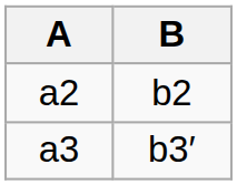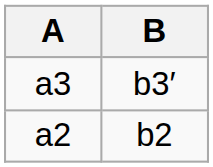 <table class="wikitable" style="float:left" width="100">
 <tr>
 <th>A</th>
 <th>B</th>
 </tr>
 <tr>
+<td align=center>a3</td>
+<td align=center>b3′</td>
+</tr>
+<tr>
 <td align=center>a2</td>
 <td align=center>b2</td>
 </tr>
-<tr>
-<td align=center>a3</td>
-<td align=center>b3′</td>
-</tr>
 </table>
